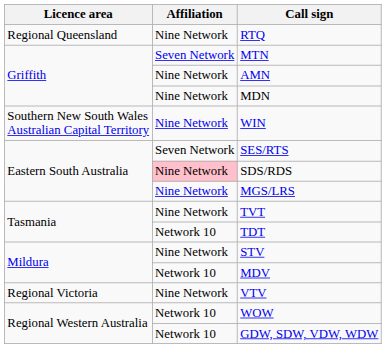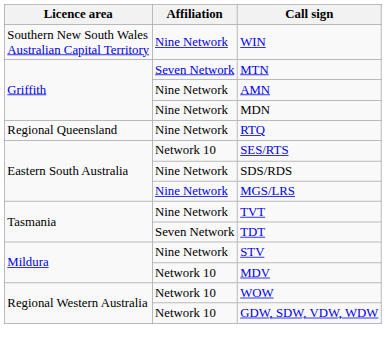 <table class="wikitable">
 <tr>
 <th>Licence area</th>
 <th>Affiliation</th>
 <th>Call sign</th>
 </tr>
 <tr>
-<td>Regional Queensland</td>
-<td>Nine Network</td>
-<td><a href='#'>RTQ</a></td>
+<td>Southern New South Wales<br><a href='#'>Australian Capital Territory</a></td>
+<td><a href='#'>Nine Network</a></td>
+<td><a href='#'>WIN</a></td>
 </tr>
 <tr>
 <td rowspan = "3"><a href='#'>Griffith</a></td>
 <td><a href='#'>Seven Network</a></td>
 <td><a href='#'>MTN</a></td>
 </tr>
 <tr>
 <td>Nine Network</td>
 <td><a href='#'>AMN</a></td>
 </tr>
 <tr>
 <td>Nine Network</td>
 <td>MDN</td>
 </tr>
 <tr>
-<td>Southern New South Wales<br><a href='#'>Australian Capital Territory</a></td>
-<td><a href='#'>Nine Network</a></td>
-<td><a href='#'>WIN</a></td>
+<td>Regional Queensland</td>
+<td>Nine Network</td>
+<td><a href='#'>RTQ</a></td>
 </tr>
 <tr>
 <td rowspan = "3">Eastern South Australia</td>
-<td>Seven Network</td>
+<td>Network 10</td>
 <td><a href='#'>SES/RTS</a></td>
 </tr>
 <tr>
-<td style="background: pink;">Nine Network</td>
+<td>Nine Network</td>
 <td>SDS/RDS</td>
 </tr>
 <tr>
 <td><a href='#'>Nine Network</a></td>
 <td><a href='#'>MGS/LRS</a></td>
 </tr>
 <tr>
 <td rowspan = "2">Tasmania</td>
 <td>Nine Network</td>
 <td><a href='#'>TVT</a></td>
 </tr>
 <tr>
-<td>Network 10</td>
+<td>Seven Network</td>
 <td><a href='#'>TDT</a></td>
 </tr>
 <tr>
 <td rowspan = "2"><a href='#'>Mildura</a></td>
 <td>Nine Network</td>
 <td><a href='#'>STV</a></td>
 </tr>
 <tr>
 <td>Network 10</td>
 <td><a href='#'>MDV</a></td>
 </tr>
 <tr>
-<td>Regional Victoria</td>
-<td>Nine Network</td>
-<td><a href='#'>VTV</a></td>
-</tr>
-<tr>
 <td rowspan = "2">Regional Western Australia</td>
 <td>Network 10</td>
 <td><a href='#'>WOW</a></td>
 </tr>
 <tr>
 <td>Network 10</td>
 <td><a href='#'>GDW, SDW, VDW, WDW</a></td>
 </tr>
 </table>
